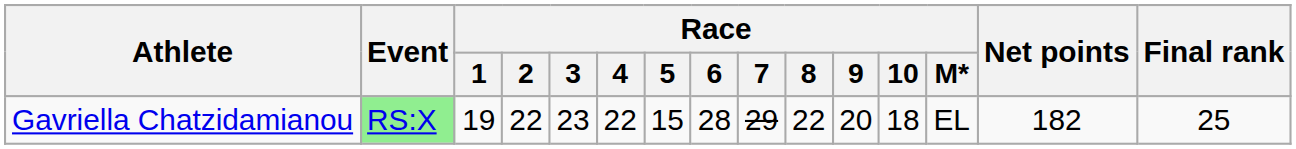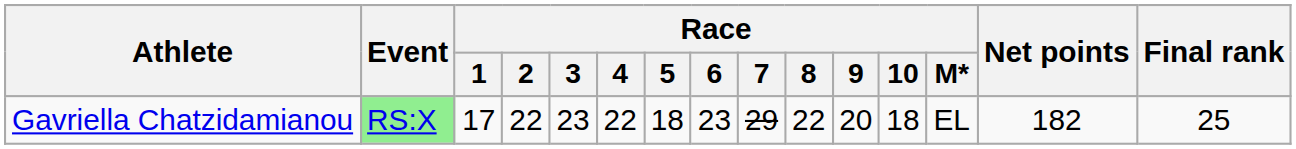 <table class="wikitable" style="font-size:90%">
 <tr>
 <th rowspan=2>Athlete</th>
 <th rowspan=2>Event</th>
 <th colspan=11>Race</th>
 <th rowspan=2>Net points</th>
 <th rowspan=2>Final rank</th>
 </tr>
 <tr style="font-size:95%">
 <th>1</th>
 <th>2</th>
 <th>3</th>
 <th>4</th>
 <th>5</th>
 <th>6</th>
 <th>7</th>
 <th>8</th>
 <th>9</th>
 <th>10</th>
 <th>M*</th>
 </tr>
 <tr align=center>
 <td align=left><a href='#'>Gavriella Chatzidamianou</a></td>
 <td align=left style="background: lightgreen;"><a href='#'>RS:X</a></td>
-<td>19</td>
+<td>17</td>
 <td>22</td>
 <td>23</td>
 <td>22</td>
-<td>15</td>
-<td>28</td>
+<td>18</td>
+<td>23</td>
 <td><s>29</s></td>
 <td>22</td>
 <td>20</td>
 <td>18</td>
 <td>EL</td>
 <td>182</td>
 <td>25</td>
 </tr>
 </table>
